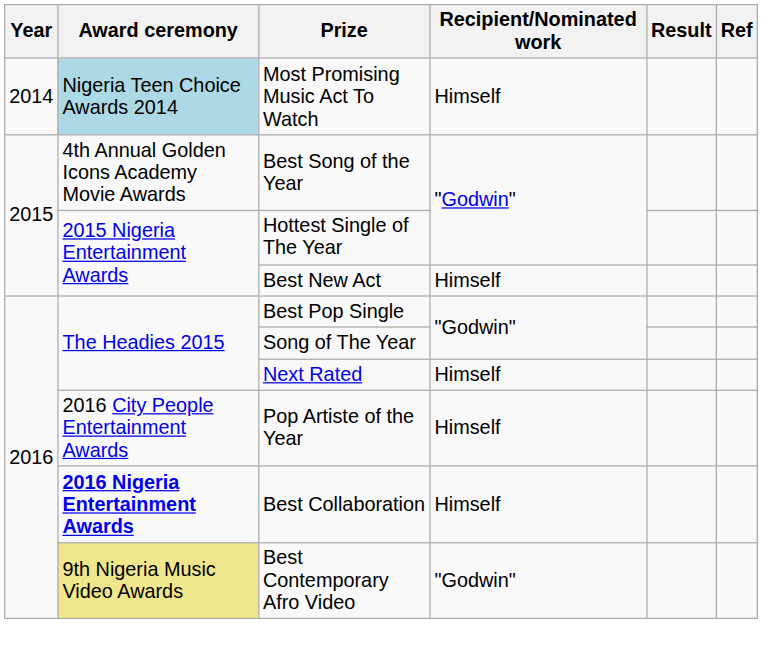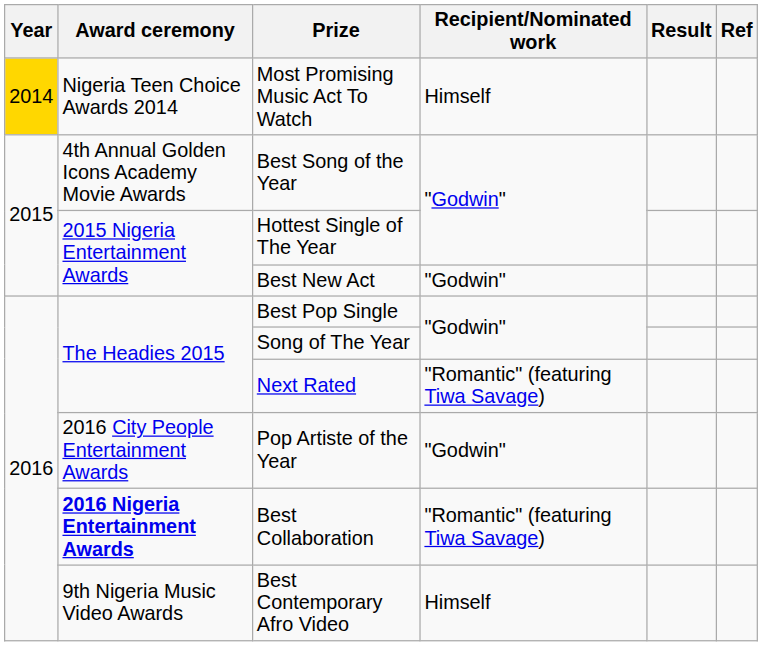 <table class ="wikitable">
 <tr>
 <th>Year</th>
 <th>Award ceremony</th>
 <th>Prize</th>
 <th>Recipient/Nominated work</th>
 <th>Result</th>
 <th>Ref</th>
 </tr>
 <tr>
-<td>2014</td>
-<td style="background: lightblue;">Nigeria Teen Choice Awards 2014</td>
+<td style="background: gold;">2014</td>
+<td>Nigeria Teen Choice Awards 2014</td>
 <td>Most Promising Music Act To Watch</td>
 <td>Himself</td>
 <td></td>
 <td></td>
 </tr>
 <tr>
 <td rowspan="3">2015</td>
 <td>4th Annual Golden Icons Academy Movie Awards</td>
 <td>Best Song of the Year</td>
 <td rowspan="2">"<a href='#'>Godwin</a>"</td>
 <td></td>
 <td></td>
 </tr>
 <tr>
 <td rowspan="2"><a href='#'>2015 Nigeria Entertainment Awards</a></td>
 <td>Hottest Single of The Year</td>
 <td></td>
 <td></td>
 </tr>
 <tr>
 <td>Best New Act</td>
-<td>Himself</td>
+<td>"Godwin"</td>
 <td></td>
 <td></td>
 </tr>
 <tr>
 <td rowspan="6">2016</td>
 <td rowspan="3"><a href='#'>The Headies 2015</a></td>
 <td>Best Pop Single</td>
 <td rowspan="2">"Godwin"</td>
 <td></td>
 <td></td>
 </tr>
 <tr>
 <td>Song of The Year</td>
 <td></td>
 <td></td>
 </tr>
 <tr>
 <td><a href='#'>Next Rated</a></td>
-<td>Himself</td>
+<td>"Romantic" <span>(featuring <a href='#'>Tiwa Savage</a>)</span></td>
 <td></td>
 <td></td>
 </tr>
 <tr>
 <td>2016 <a href='#'>City People Entertainment Awards</a></td>
 <td>Pop Artiste of the Year</td>
-<td>Himself</td>
+<td>"Godwin"</td>
 <td></td>
 <td></td>
 </tr>
 <tr>
 <td><strong><a href='#'>2016 Nigeria Entertainment Awards</a></strong></td>
 <td>Best Collaboration</td>
+<td>"Romantic" <span>(featuring <a href='#'>Tiwa Savage</a>)</span></td>
+<td></td>
+<td></td>
+</tr>
+<tr>
+<td>9th Nigeria Music Video Awards</td>
+<td>Best Contemporary Afro Video</td>
 <td>Himself</td>
 <td></td>
 <td></td>
 </tr>
-<tr>
-<td style="background: khaki;">9th Nigeria Music Video Awards</td>
-<td>Best Contemporary Afro Video</td>
-<td>"Godwin"</td>
-<td></td>
-<td></td>
-</tr>
 </table>
